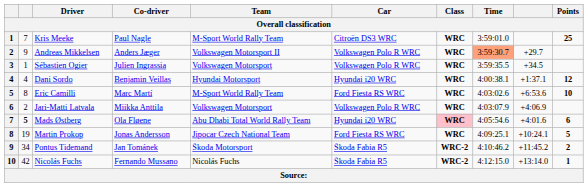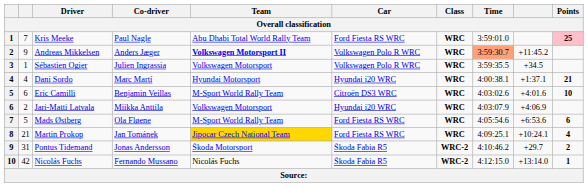 <table class="wikitable" width=85% style="text-align: left; font-size: 85%; max-width: 950px;">
 <tr>
 <th></th>
 <th></th>
 <th>Driver</th>
 <th>Co-driver</th>
 <th>Team</th>
 <th>Car</th>
 <th>Class</th>
 <th>Time</th>
 <th></th>
 <th>Points</th>
 </tr>
 <tr>
 <th colspan=11>Overall classification</th>
 </tr>
 <tr>
 <th>1</th>
 <td align="center">7</td>
 <td> <a href='#'>Kris Meeke</a></td>
 <td> <a href='#'>Paul Nagle</a></td>
-<td> <a href='#'>M-Sport World Rally Team</a></td>
-<td><a href='#'>Citroën DS3 WRC</a></td>
+<td> <a href='#'>Abu Dhabi Total World Rally Team</a></td>
+<td><a href='#'>Ford Fiesta RS WRC</a></td>
 <td align="center"><strong><span>WRC</span></strong></td>
 <td align="center">3:59:01.0</td>
 <td align="center"></td>
-<td align="center"><strong>25</strong></td>
+<td align="center" style="background: pink;"><strong>25</strong></td>
 </tr>
 <tr>
 <th>2</th>
 <td align="center">9</td>
 <td> <a href='#'>Andreas Mikkelsen</a></td>
 <td> <a href='#'>Anders Jæger</a></td>
-<td> <a href='#'>Volkswagen Motorsport II</a></td>
+<td><strong> <a href='#'>Volkswagen Motorsport II</a></strong></td>
 <td><a href='#'>Volkswagen Polo R WRC</a></td>
 <td align="center"><strong><span>WRC</span></strong></td>
 <td align="center" style="background: lightsalmon;">3:59:30.7</td>
-<td align="center">+29.7</td>
+<td align="center">+11:45.2</td>
 <td align="center"><strong></strong></td>
 </tr>
 <tr>
 <th>3</th>
 <td align="center">1</td>
 <td> <a href='#'>Sébastien Ogier</a></td>
 <td> <a href='#'>Julien Ingrassia</a></td>
 <td> <a href='#'>Volkswagen Motorsport</a></td>
 <td><a href='#'>Volkswagen Polo R WRC</a></td>
 <td align="center"><strong><span>WRC</span></strong></td>
 <td align="center">3:59:35.5</td>
 <td align="center">+34.5</td>
 <td align="center"><strong></strong></td>
 </tr>
 <tr>
 <th>4</th>
 <td align="center">4</td>
 <td> <a href='#'>Dani Sordo</a></td>
-<td> <a href='#'>Benjamin Veillas</a></td>
+<td> <a href='#'>Marc Martí</a></td>
 <td> <a href='#'>Hyundai Motorsport</a></td>
 <td><a href='#'>Hyundai i20 WRC</a></td>
 <td align="center"><strong><span>WRC</span></strong></td>
 <td align="center">4:00:38.1</td>
 <td align="center">+1:37.1</td>
-<td align="center"><strong>12</strong></td>
+<td align="center"><strong>21</strong></td>
 </tr>
 <tr>
 <th>5</th>
-<td align="center">8</td>
+<td align="center">6</td>
 <td> <a href='#'>Eric Camilli</a></td>
-<td> <a href='#'>Marc Martí</a></td>
+<td> <a href='#'>Benjamin Veillas</a></td>
 <td> <a href='#'>M-Sport World Rally Team</a></td>
-<td><a href='#'>Ford Fiesta RS WRC</a></td>
+<td><a href='#'>Citroën DS3 WRC</a></td>
 <td align="center"><strong><span>WRC</span></strong></td>
 <td align="center">4:03:02.6</td>
-<td align="center">+6:53.6</td>
+<td align="center">+4:01.6</td>
 <td align="center"><strong>10</strong></td>
 </tr>
 <tr>
 <th>6</th>
 <td align="center">2</td>
 <td> <a href='#'>Jari-Matti Latvala</a></td>
 <td> <a href='#'>Miikka Anttila</a></td>
 <td> <a href='#'>Volkswagen Motorsport</a></td>
-<td><a href='#'>Volkswagen Polo R WRC</a></td>
+<td><a href='#'>Hyundai i20 WRC</a></td>
 <td align="center"><strong><span>WRC</span></strong></td>
 <td align="center">4:03:07.9</td>
 <td align="center">+4:06.9</td>
 <td align="center"><strong></strong></td>
 </tr>
 <tr>
 <th>7</th>
-<td align="center"><strong>5</strong></td>
+<td align="center">5</td>
 <td> <a href='#'>Mads Østberg</a></td>
 <td> <a href='#'>Ola Fløene</a></td>
-<td> <a href='#'>Abu Dhabi Total World Rally Team</a></td>
-<td><a href='#'>Hyundai i20 WRC</a></td>
-<td align="center" style="background: pink;"><strong><span>WRC</span></strong></td>
+<td> <a href='#'>M-Sport World Rally Team</a></td>
+<td><a href='#'>Ford Fiesta RS WRC</a></td>
+<td align="center"><strong><span>WRC</span></strong></td>
 <td align="center">4:05:54.6</td>
-<td align="center">+4:01.6</td>
+<td align="center">+6:53.6</td>
 <td align="center"><strong>6</strong></td>
 </tr>
 <tr>
 <th>8</th>
-<td align="center">19</td>
+<td align="center">21</td>
 <td> <a href='#'>Martin Prokop</a></td>
-<td> <a href='#'>Jonas Andersson</a></td>
-<td> <a href='#'>Jipocar Czech National Team</a></td>
+<td> <a href='#'>Jan Tománek</a></td>
+<td style="background: gold;"> <a href='#'>Jipocar Czech National Team</a></td>
 <td><a href='#'>Ford Fiesta RS WRC</a></td>
 <td align="center"><strong><span>WRC</span></strong></td>
 <td align="center">4:09:25.1</td>
 <td align="center">+10:24.1</td>
-<td align="center"><strong>5</strong></td>
+<td align="center"><strong>4</strong></td>
 </tr>
 <tr>
 <th>9</th>
-<td align="center">34</td>
+<td align="center">31</td>
 <td> <a href='#'>Pontus Tidemand</a></td>
-<td> <a href='#'>Jan Tománek</a></td>
+<td> <a href='#'>Jonas Andersson</a></td>
 <td> <a href='#'>Škoda Motorsport</a></td>
 <td><a href='#'>Škoda Fabia R5</a></td>
 <td align="center"><strong><span>WRC-2</span></strong></td>
 <td align="center">4:10:46.2</td>
-<td align="center">+11:45.2</td>
+<td align="center">+29.7</td>
 <td align="center"><strong>2</strong></td>
 </tr>
 <tr>
 <th>10</th>
 <td align="center">42</td>
 <td> <a href='#'>Nicolás Fuchs</a></td>
 <td> <a href='#'>Fernando Mussano</a></td>
 <td> Nicolás Fuchs</td>
 <td><a href='#'>Škoda Fabia R5</a></td>
 <td align="center"><strong><span>WRC-2</span></strong></td>
 <td align="center">4:12:15.0</td>
 <td align="center">+13:14.0</td>
 <td align="center"><strong>1</strong></td>
 </tr>
 <tr>
 <th colspan="10">Source:</th>
 </tr>
 </table>
